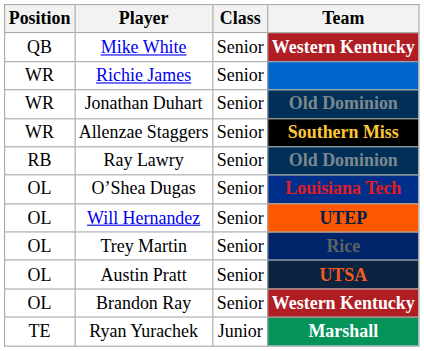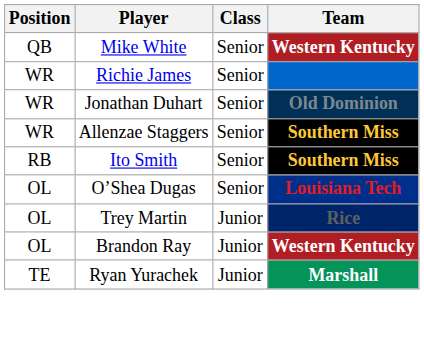 <table class="wikitable sortable">
 <tr>
 <th>Position</th>
 <th>Player</th>
 <th>Class</th>
 <th>Team</th>
 </tr>
 <tr style="text-align:center;">
 <td style="background:white">QB</td>
 <td style="background:white"><a href='#'>Mike White</a></td>
 <td style="background:white">Senior</td>
 <th style="background:#B01E24; color:#FFFFFF;">Western Kentucky</th>
 </tr>
 <tr style="text-align:center;">
 <td style="background:white">WR</td>
 <td style="background:white"><a href='#'>Richie James</a></td>
 <td style="background:white">Senior</td>
 <th style="background:#0066CC; color:#ffffff;"></th>
 </tr>
 <tr style="text-align:center;">
 <td style="background:white">WR</td>
 <td style="background:white">Jonathan Duhart</td>
 <td style="background:white">Senior</td>
 <th style="background:#003057; color:#7c878e;">Old Dominion</th>
 </tr>
 <tr style="text-align:center;">
 <td style="background:white">WR</td>
 <td style="background:white">Allenzae Staggers</td>
 <td style="background:white">Senior</td>
 <th style="background:#000000; color:#FDC737;">Southern Miss</th>
 </tr>
 <tr style="text-align:center;">
 <td style="background:white">RB</td>
-<td style="background:white">Ray Lawry</td>
+<td style="background:white"><a href='#'>Ito Smith</a></td>
 <td style="background:white">Senior</td>
-<th style="background:#003057; color:#7c878e;">Old Dominion</th>
+<th style="background:#000000; color:#FDC737;">Southern Miss</th>
 </tr>
 <tr style="text-align:center;">
 <td style="background:white">OL</td>
 <td style="background:white">O’Shea Dugas</td>
 <td style="background:white">Senior</td>
 <th style="background:#002F8B; color:#E31B23;">Louisiana Tech</th>
 </tr>
 <tr style="text-align:center;">
 <td style="background:white">OL</td>
-<td style="background:white"><a href='#'>Will Hernandez</a></td>
-<td style="background:white">Senior</td>
-<th style="background:#ff5600; color:#002147;">UTEP</th>
-</tr>
-<tr style="text-align:center;">
-<td style="background:white">OL</td>
 <td style="background:white">Trey Martin</td>
-<td style="background:white">Senior</td>
+<td style="background:white">Junior</td>
 <th style="background:#002469; color:#5e6062;">Rice</th>
 </tr>
 <tr style="text-align:center;">
 <td style="background:white">OL</td>
-<td style="background:white">Austin Pratt</td>
-<td style="background:white">Senior</td>
-<th style="background:#0c2340; color:#f15a22;">UTSA</th>
-</tr>
-<tr style="text-align:center;">
-<td style="background:white">OL</td>
 <td style="background:white">Brandon Ray</td>
-<td style="background:white">Senior</td>
+<td style="background:white">Junior</td>
 <th style="background:#B01E24; color:#FFFFFF;">Western Kentucky</th>
 </tr>
 <tr style="text-align:center;">
 <td style="background:white">TE</td>
 <td style="background:white">Ryan Yurachek</td>
 <td style="background:white">Junior</td>
 <th style="background:#04945a; color:#FFFFFF;">Marshall</th>
 </tr>
 </table>
